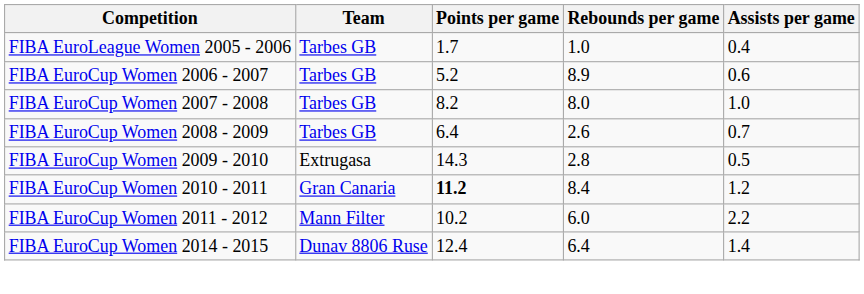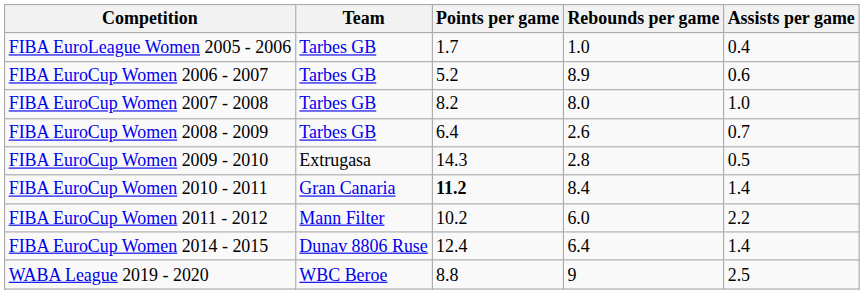 <table class="wikitable">
 <tr>
 <th>Competition</th>
 <th>Team</th>
 <th>Points per game</th>
 <th>Rebounds per game</th>
 <th>Assists per game</th>
 </tr>
 <tr>
 <td><a href='#'>FIBA EuroLeague Women</a> 2005 - 2006</td>
 <td> <a href='#'>Tarbes GB</a></td>
 <td>1.7</td>
 <td>1.0</td>
 <td>0.4</td>
 </tr>
 <tr>
 <td><a href='#'>FIBA EuroCup Women</a> 2006 - 2007</td>
 <td> <a href='#'>Tarbes GB</a></td>
 <td>5.2</td>
 <td>8.9</td>
 <td>0.6</td>
 </tr>
 <tr>
 <td><a href='#'>FIBA EuroCup Women</a> 2007 - 2008</td>
 <td> <a href='#'>Tarbes GB</a></td>
 <td>8.2</td>
 <td>8.0</td>
 <td>1.0</td>
 </tr>
 <tr>
 <td><a href='#'>FIBA EuroCup Women</a> 2008 - 2009</td>
 <td> <a href='#'>Tarbes GB</a></td>
 <td>6.4</td>
 <td>2.6</td>
 <td>0.7</td>
 </tr>
 <tr>
 <td><a href='#'>FIBA EuroCup Women</a> 2009 - 2010</td>
 <td> Extrugasa</td>
 <td>14.3</td>
 <td>2.8</td>
 <td>0.5</td>
 </tr>
 <tr>
 <td><a href='#'>FIBA EuroCup Women</a> 2010 - 2011</td>
 <td> <a href='#'>Gran Canaria</a></td>
 <td><strong>11.2</strong></td>
 <td>8.4</td>
-<td>1.2</td>
+<td>1.4</td>
 </tr>
 <tr>
 <td><a href='#'>FIBA EuroCup Women</a> 2011 - 2012</td>
 <td> <a href='#'>Mann Filter</a></td>
 <td>10.2</td>
 <td>6.0</td>
 <td>2.2</td>
 </tr>
 <tr>
 <td><a href='#'>FIBA EuroCup Women</a> 2014 - 2015</td>
 <td> <a href='#'>Dunav 8806 Ruse</a></td>
 <td>12.4</td>
 <td>6.4</td>
 <td>1.4</td>
 </tr>
+<tr>
+<td><a href='#'>WABA League</a> 2019 - 2020</td>
+<td> <a href='#'>WBC Beroe</a></td>
+<td>8.8</td>
+<td>9</td>
+<td>2.5</td>
+</tr>
 </table>
